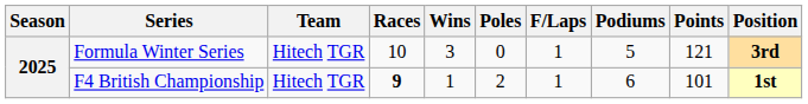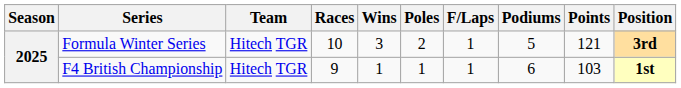 <table class="wikitable" style="font-size: 90%; text-align:center">
 <tr>
 <th>Season</th>
 <th>Series</th>
 <th>Team</th>
 <th>Races</th>
 <th>Wins</th>
 <th>Poles</th>
 <th>F/Laps</th>
 <th>Podiums</th>
 <th>Points</th>
 <th>Position</th>
 </tr>
 <tr>
 <th rowspan="2">2025</th>
 <td align=left><a href='#'>Formula Winter Series</a></td>
 <td align="left" nowrap><a href='#'>Hitech</a> <a href='#'>TGR</a></td>
 <td>10</td>
 <td>3</td>
-<td>0</td>
+<td>2</td>
 <td>1</td>
 <td>5</td>
 <td>121</td>
 <td style="background:#FFDF9F;"><strong>3rd</strong></td>
 </tr>
 <tr>
 <td align=left nowrap><a href='#'>F4 British Championship</a></td>
 <td align=left nowrap><a href='#'>Hitech</a> <a href='#'>TGR</a></td>
-<td><strong>9</strong></td>
+<td>9</td>
 <td>1</td>
-<td>2</td>
+<td>1</td>
 <td>1</td>
 <td>6</td>
-<td>101</td>
+<td>103</td>
 <td style="background:#FFFFBF;"><strong>1st</strong></td>
 </tr>
 </table>
